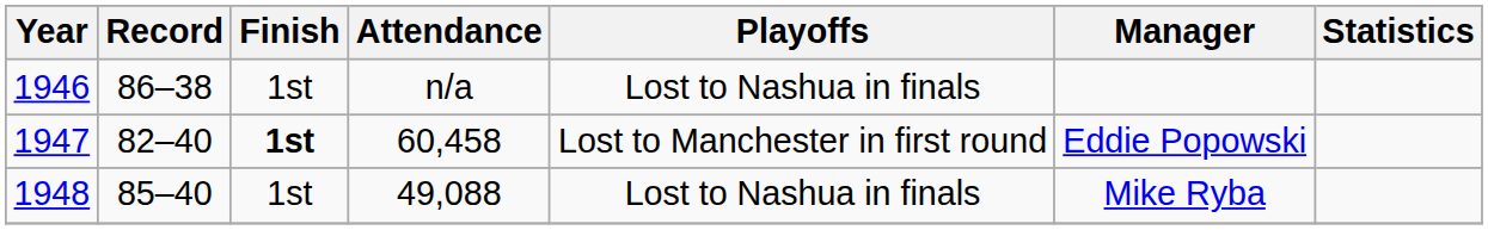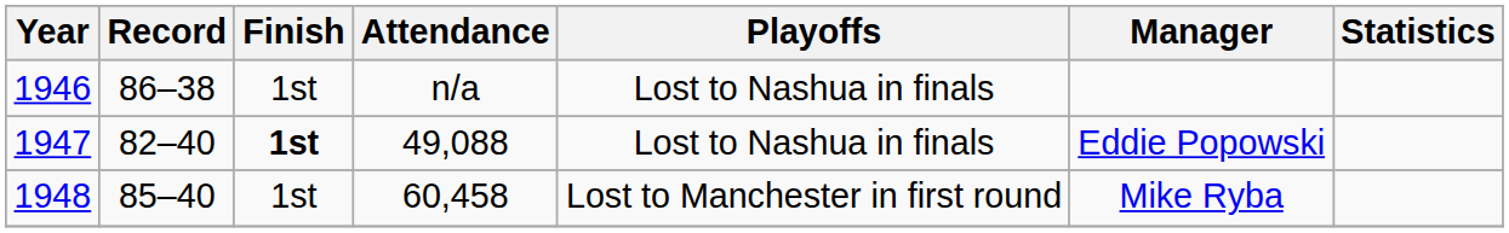 <table class="wikitable">
 <tr>
 <th>Year</th>
 <th>Record</th>
 <th>Finish</th>
 <th>Attendance</th>
 <th>Playoffs</th>
 <th>Manager</th>
 <th>Statistics</th>
 </tr>
 <tr align=center>
 <td><a href='#'>1946</a></td>
 <td>86–38</td>
 <td>1st</td>
 <td>n/a</td>
 <td>Lost to Nashua in finals</td>
 <td></td>
 <td></td>
 </tr>
 <tr align=center>
 <td><a href='#'>1947</a></td>
 <td>82–40</td>
 <td><strong>1st</strong></td>
-<td>60,458</td>
-<td>Lost to Manchester in first round</td>
+<td>49,088</td>
+<td>Lost to Nashua in finals</td>
 <td><a href='#'>Eddie Popowski</a></td>
 <td></td>
 </tr>
 <tr align=center>
 <td><a href='#'>1948</a></td>
 <td>85–40</td>
 <td>1st</td>
-<td>49,088</td>
-<td>Lost to Nashua in finals</td>
+<td>60,458</td>
+<td>Lost to Manchester in first round</td>
 <td><a href='#'>Mike Ryba</a></td>
 <td></td>
 </tr>
 <tr align=center>
 </tr>
 </table>
